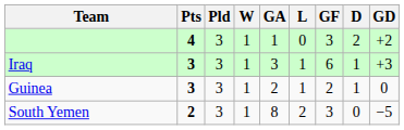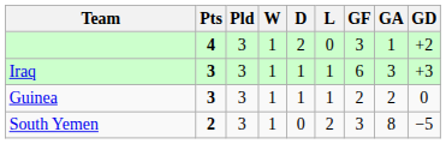 <table class="wikitable" style="text-align:center;">
 <tr>
 <th width=175>Team</th>
 <th style="width:20px;" abbr="Points">Pts</th>
 <th style="width:20px;" abbr="Played">Pld</th>
 <th style="width:20px;" abbr="Won">W</th>
-<th style="width:20px;" abbr="Goals against">GA</th>
+<th style="width:20px;" abbr="Drawn">D</th>
 <th style="width:20px;" abbr="Lost">L</th>
 <th style="width:20px;" abbr="Goals for">GF</th>
-<th style="width:20px;" abbr="Drawn">D</th>
+<th style="width:20px;" abbr="Goals against">GA</th>
 <th style="width:20px;" abbr="Goal difference">GD</th>
 </tr>
 <tr style="background:#cfc;">
 <td style="text-align:left;"></td>
 <td><strong>4</strong></td>
 <td>3</td>
 <td>1</td>
-<td>1</td>
+<td>2</td>
 <td>0</td>
 <td>3</td>
-<td>2</td>
+<td>1</td>
 <td>+2</td>
 </tr>
 <tr style="background:#cfc;">
 <td style="text-align:left;"> <a href='#'>Iraq</a></td>
 <td><strong>3</strong></td>
 <td>3</td>
 <td>1</td>
-<td>3</td>
+<td>1</td>
 <td>1</td>
 <td>6</td>
-<td>1</td>
+<td>3</td>
 <td>+3</td>
 </tr>
 <tr>
 <td style="text-align:left;"> <a href='#'>Guinea</a></td>
 <td><strong>3</strong></td>
 <td>3</td>
 <td>1</td>
-<td>2</td>
+<td>1</td>
 <td>1</td>
 <td>2</td>
-<td>1</td>
+<td>2</td>
 <td>0</td>
 </tr>
 <tr>
 <td style="text-align:left;"> <a href='#'>South Yemen</a></td>
 <td><strong>2</strong></td>
 <td>3</td>
 <td>1</td>
-<td>8</td>
+<td>0</td>
 <td>2</td>
 <td>3</td>
-<td>0</td>
+<td>8</td>
 <td>−5</td>
 </tr>
 </table>
